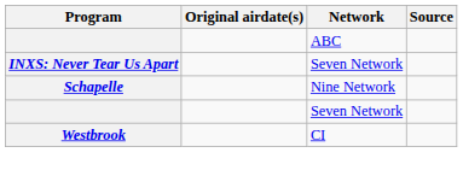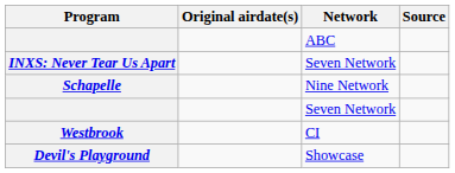 <table class="wikitable plainrowheaders sortable" style="text-align:left">
 <tr>
 <th scope="col">Program</th>
 <th scope="col">Original airdate(s)</th>
 <th scope="col">Network</th>
 <th scope="col" class="unsortable">Source</th>
 </tr>
 <tr>
 <th scope="row"><em></em></th>
 <td align=center></td>
 <td><a href='#'>ABC</a></td>
 <td align=center></td>
 </tr>
 <tr>
 <th scope="row"><em><a href='#'>INXS: Never Tear Us Apart</a></em></th>
 <td align=center></td>
 <td><a href='#'>Seven Network</a></td>
 <td align=center></td>
 </tr>
 <tr>
 <th scope="row"><em><a href='#'>Schapelle</a></em></th>
 <td align=center></td>
 <td><a href='#'>Nine Network</a></td>
 <td align=center></td>
 </tr>
 <tr>
 <th scope="row"><em></em></th>
 <td align=center></td>
 <td><a href='#'>Seven Network</a></td>
 <td align=center></td>
 </tr>
 <tr>
 <th scope="row"><em><a href='#'>Westbrook</a></em></th>
 <td align=center></td>
 <td><a href='#'>CI</a></td>
 <td align=center></td>
 </tr>
+<tr>
+<th scope="row"><em><a href='#'>Devil's Playground</a></em></th>
+<td align=center></td>
+<td><a href='#'>Showcase</a></td>
+<td align=center></td>
+</tr>
 </table>
